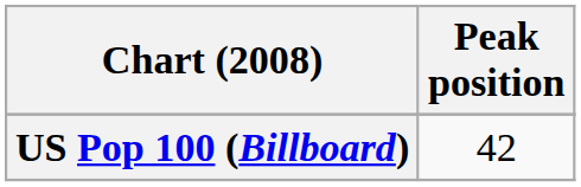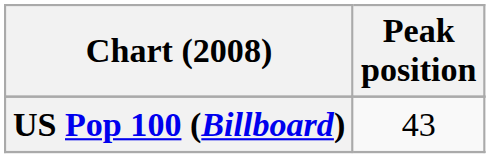 <table class="wikitable sortable plainrowheaders" style="text-align:center;">
 <tr>
 <th scope="col">Chart (2008)</th>
 <th scope="col">Peak<br>position</th>
 </tr>
 <tr>
 </tr>
 <tr>
 </tr>
 <tr>
 </tr>
 <tr>
 </tr>
 <tr>
 <th scope="row">US <a href='#'>Pop 100</a> (<a href='#'><em>Billboard</em></a>)</th>
-<td>42</td>
+<td>43</td>
 </tr>
 <tr>
 </tr>
 </table>
